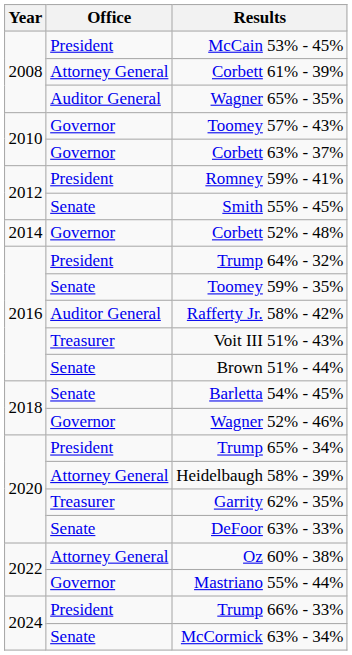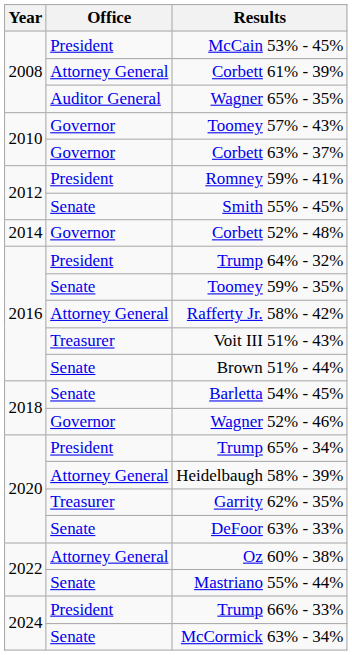 <table class=wikitable>
 <tr>
 <th>Year</th>
 <th>Office</th>
 <th>Results</th>
 </tr>
 <tr>
 <td rowspan=3>2008</td>
 <td><a href='#'>President</a></td>
 <td align="right" ><a href='#'>McCain</a> 53% - 45%</td>
 </tr>
 <tr>
 <td><a href='#'>Attorney General</a></td>
 <td align="right" ><a href='#'>Corbett</a> 61% - 39%</td>
 </tr>
 <tr>
 <td><a href='#'>Auditor General</a></td>
 <td align="right" ><a href='#'>Wagner</a> 65% - 35%</td>
 </tr>
 <tr>
 <td rowspan=2>2010</td>
 <td><a href='#'>Governor</a></td>
 <td align="right" ><a href='#'>Toomey</a> 57% - 43%</td>
 </tr>
 <tr>
 <td><a href='#'>Governor</a></td>
 <td align="right" ><a href='#'>Corbett</a> 63% - 37%</td>
 </tr>
 <tr>
 <td rowspan=2>2012</td>
 <td><a href='#'>President</a></td>
 <td align="right" ><a href='#'>Romney</a> 59% - 41%</td>
 </tr>
 <tr>
 <td><a href='#'>Senate</a></td>
 <td align="right" ><a href='#'>Smith</a> 55% - 45%</td>
 </tr>
 <tr>
 <td>2014</td>
 <td><a href='#'>Governor</a></td>
 <td align="right" ><a href='#'>Corbett</a> 52% - 48%</td>
 </tr>
 <tr>
 <td rowspan=5>2016</td>
 <td><a href='#'>President</a></td>
 <td align="right" ><a href='#'>Trump</a> 64% - 32%</td>
 </tr>
 <tr>
 <td><a href='#'>Senate</a></td>
 <td align="right" ><a href='#'>Toomey</a> 59% - 35%</td>
 </tr>
 <tr>
-<td><a href='#'>Auditor General</a></td>
+<td><a href='#'>Attorney General</a></td>
 <td align="right" ><a href='#'>Rafferty Jr.</a> 58% - 42%</td>
 </tr>
 <tr>
 <td><a href='#'>Treasurer</a></td>
 <td align="right" >Voit III 51% - 43%</td>
 </tr>
 <tr>
 <td><a href='#'>Senate</a></td>
 <td align="right" >Brown 51% - 44%</td>
 </tr>
 <tr>
 <td rowspan=2>2018</td>
 <td><a href='#'>Senate</a></td>
 <td align="right" ><a href='#'>Barletta</a> 54% - 45%</td>
 </tr>
 <tr>
 <td><a href='#'>Governor</a></td>
 <td align="right" ><a href='#'>Wagner</a> 52% - 46%</td>
 </tr>
 <tr>
 <td rowspan=4>2020</td>
 <td><a href='#'>President</a></td>
 <td align="right" ><a href='#'>Trump</a> 65% - 34%</td>
 </tr>
 <tr>
 <td><a href='#'>Attorney General</a></td>
 <td align="right" >Heidelbaugh 58% - 39%</td>
 </tr>
 <tr>
 <td><a href='#'>Treasurer</a></td>
 <td align="right" ><a href='#'>Garrity</a> 62% - 35%</td>
 </tr>
 <tr>
 <td><a href='#'>Senate</a></td>
 <td align="right" ><a href='#'>DeFoor</a> 63% - 33%</td>
 </tr>
 <tr>
 <td rowspan=2>2022</td>
 <td><a href='#'>Attorney General</a></td>
 <td align="right" ><a href='#'>Oz</a> 60% - 38%</td>
 </tr>
 <tr>
-<td><a href='#'>Governor</a></td>
+<td><a href='#'>Senate</a></td>
 <td align="right" ><a href='#'>Mastriano</a> 55% - 44%</td>
 </tr>
 <tr>
 <td rowspan=2>2024</td>
 <td><a href='#'>President</a></td>
 <td align="right" ><a href='#'>Trump</a> 66% - 33%</td>
 </tr>
 <tr>
 <td><a href='#'>Senate</a></td>
 <td align="right" ><a href='#'>McCormick</a> 63% - 34%</td>
 </tr>
 </table>
